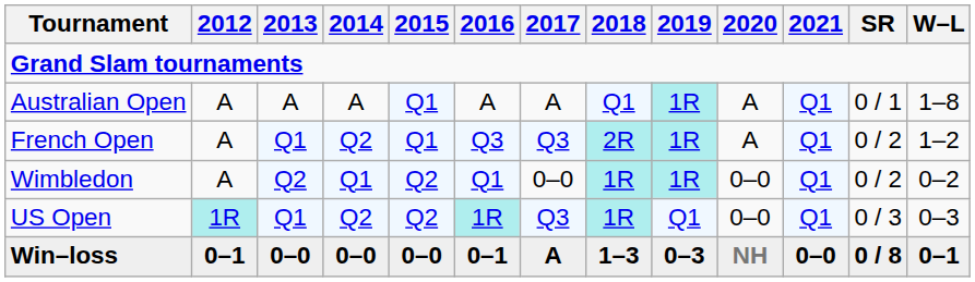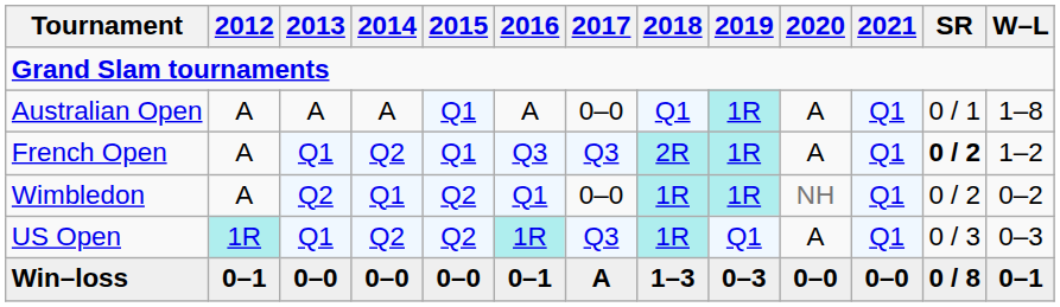 <table class=wikitable style=text-align:center>
 <tr>
 <th>Tournament</th>
 <th><a href='#'>2012</a></th>
 <th><a href='#'>2013</a></th>
 <th><a href='#'>2014</a></th>
 <th><a href='#'>2015</a></th>
 <th><a href='#'>2016</a></th>
 <th><a href='#'>2017</a></th>
 <th><a href='#'>2018</a></th>
 <th><a href='#'>2019</a></th>
 <th><a href='#'>2020</a></th>
 <th><a href='#'>2021</a></th>
 <th>SR</th>
 <th>W–L</th>
 </tr>
 <tr>
 <td colspan="18" align="left"><strong><a href='#'>Grand Slam tournaments</a></strong></td>
 </tr>
 <tr>
 <td align=left><a href='#'>Australian Open</a></td>
 <td>A</td>
 <td>A</td>
 <td>A</td>
 <td bgcolor=f0f8ff><a href='#'>Q1</a></td>
 <td>A</td>
-<td>A</td>
+<td>0–0</td>
 <td bgcolor=f0f8ff><a href='#'>Q1</a></td>
 <td bgcolor=afeeee><a href='#'>1R</a></td>
 <td>A</td>
 <td bgcolor=f0f8ff><a href='#'>Q1</a></td>
 <td>0 / 1</td>
 <td>1–8</td>
 </tr>
 <tr>
 <td align=left><a href='#'>French Open</a></td>
 <td>A</td>
 <td bgcolor=f0f8ff><a href='#'>Q1</a></td>
 <td bgcolor=f0f8ff><a href='#'>Q2</a></td>
 <td bgcolor=f0f8ff><a href='#'>Q1</a></td>
 <td bgcolor=f0f8ff><a href='#'>Q3</a></td>
 <td bgcolor=f0f8ff><a href='#'>Q3</a></td>
 <td bgcolor=afeeee><a href='#'>2R</a></td>
 <td bgcolor=afeeee><a href='#'>1R</a></td>
 <td>A</td>
 <td bgcolor=f0f8ff><a href='#'>Q1</a></td>
-<td>0 / 2</td>
+<td><strong>0 / 2</strong></td>
 <td>1–2</td>
 </tr>
 <tr>
 <td align=left><a href='#'>Wimbledon</a></td>
 <td>A</td>
 <td bgcolor=f0f8ff><a href='#'>Q2</a></td>
 <td bgcolor=f0f8ff><a href='#'>Q1</a></td>
 <td bgcolor=f0f8ff><a href='#'>Q2</a></td>
 <td bgcolor=f0f8ff><a href='#'>Q1</a></td>
 <td>0–0</td>
 <td bgcolor=afeeee><a href='#'>1R</a></td>
 <td bgcolor=afeeee><a href='#'>1R</a></td>
-<td>0–0</td>
+<td style="color:#767676">NH</td>
 <td bgcolor=f0f8ff><a href='#'>Q1</a></td>
 <td>0 / 2</td>
 <td>0–2</td>
 </tr>
 <tr>
 <td align=left><a href='#'>US Open</a></td>
 <td bgcolor=afeeee><a href='#'>1R</a></td>
 <td bgcolor=f0f8ff><a href='#'>Q1</a></td>
 <td bgcolor=f0f8ff><a href='#'>Q2</a></td>
 <td bgcolor=f0f8ff><a href='#'>Q2</a></td>
 <td bgcolor=afeeee><a href='#'>1R</a></td>
 <td bgcolor=f0f8ff><a href='#'>Q3</a></td>
 <td bgcolor=afeeee><a href='#'>1R</a></td>
 <td bgcolor=f0f8ff><a href='#'>Q1</a></td>
-<td>0–0</td>
+<td>A</td>
 <td bgcolor=f0f8ff><a href='#'>Q1</a></td>
 <td>0 / 3</td>
 <td>0–3</td>
 </tr>
 <tr style="font-weight:bold; background:#efefef;">
 <td style=text-align:left>Win–loss</td>
 <td>0–1</td>
 <td>0–0</td>
 <td>0–0</td>
 <td>0–0</td>
 <td>0–1</td>
 <td>A</td>
 <td>1–3</td>
 <td>0–3</td>
-<td style="color:#767676">NH</td>
+<td>0–0</td>
 <td>0–0</td>
 <td>0 / 8</td>
 <td>0–1</td>
 </tr>
 </table>
